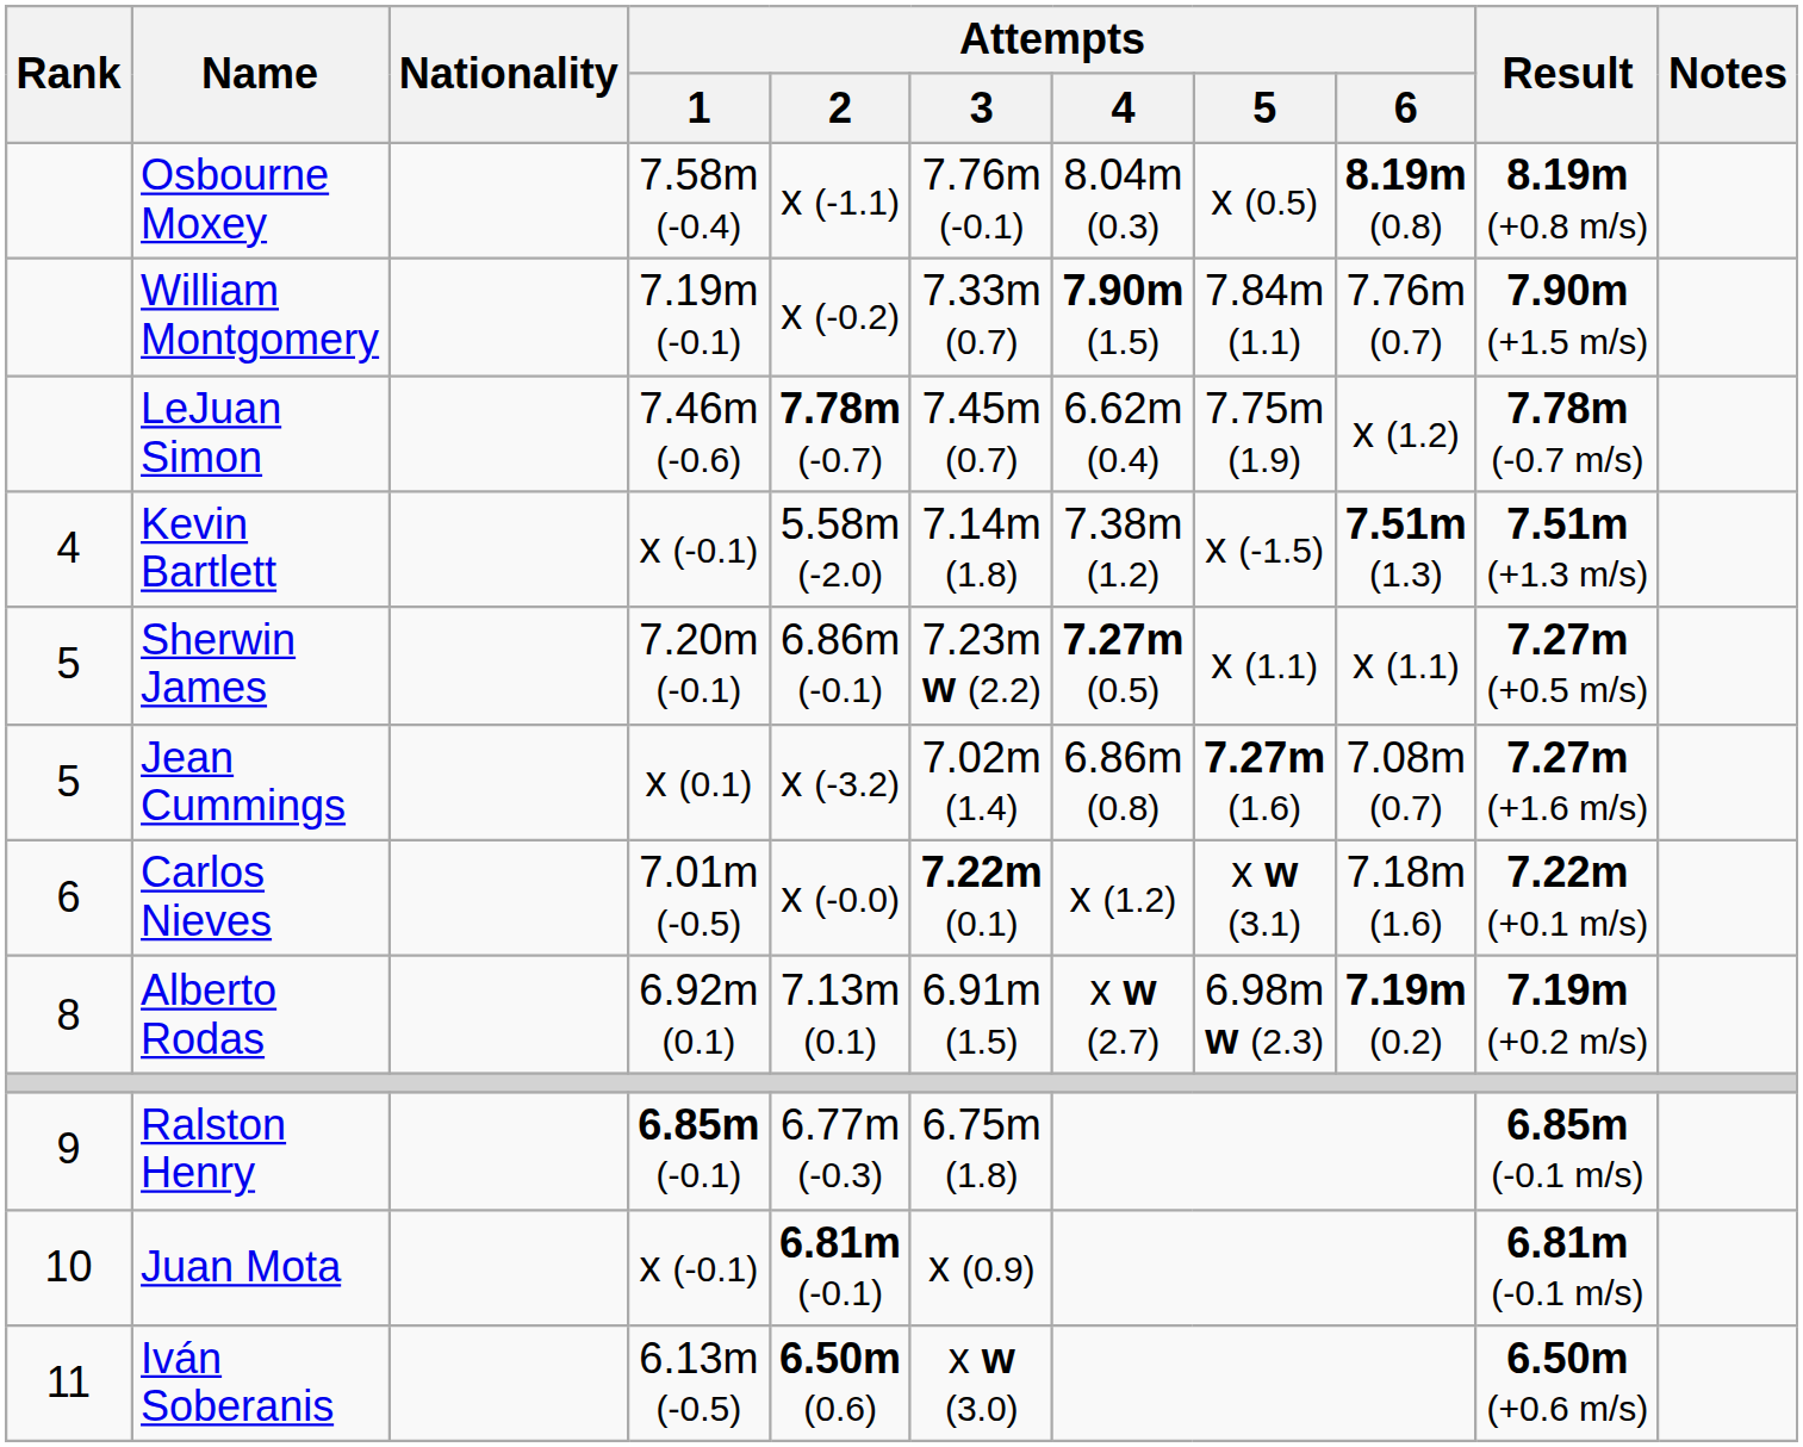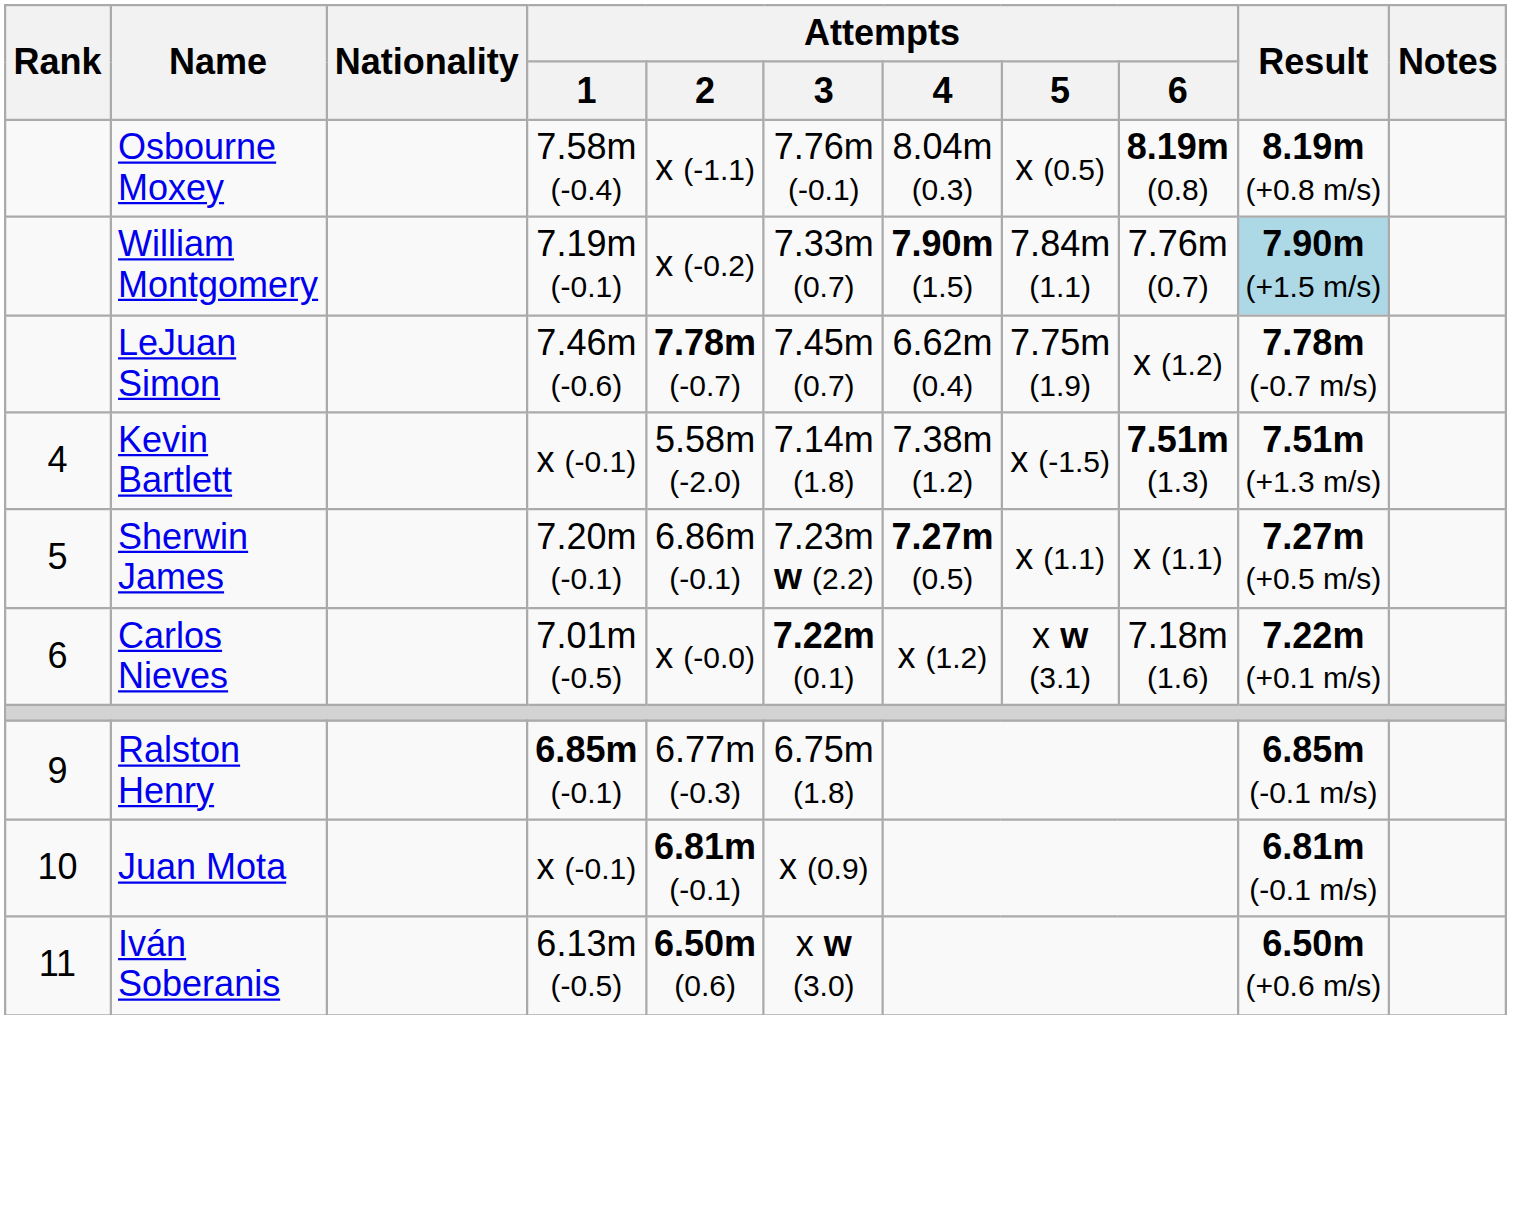 <table class="wikitable sortable" style="text-align:center">
 <tr>
 <th rowspan=2>Rank</th>
 <th rowspan=2>Name</th>
 <th rowspan=2>Nationality</th>
 <th colspan=6>Attempts</th>
 <th rowspan=2>Result</th>
 <th rowspan=2>Notes</th>
 </tr>
 <tr>
 <th>1</th>
 <th>2</th>
 <th>3</th>
 <th>4</th>
 <th>5</th>
 <th>6</th>
 </tr>
 <tr>
 <td align=center></td>
 <td align=left><a href='#'>Osbourne Moxey</a></td>
 <td align=left></td>
 <td>7.58m <small>(-0.4)</small></td>
 <td>x <small>(-1.1)</small></td>
 <td>7.76m <small>(-0.1)</small></td>
 <td>8.04m <small>(0.3)</small></td>
 <td>x <small>(0.5)</small></td>
 <td><strong>8.19m</strong> <small>(0.8)</small></td>
 <td><strong>8.19m</strong> <small>(+0.8 m/s)</small></td>
 <td></td>
 </tr>
 <tr>
 <td align=center></td>
 <td align=left><a href='#'>William Montgomery</a></td>
 <td align=left></td>
 <td>7.19m <small>(-0.1)</small></td>
 <td>x <small>(-0.2)</small></td>
 <td>7.33m <small>(0.7)</small></td>
 <td><strong>7.90m</strong> <small>(1.5)</small></td>
 <td>7.84m <small>(1.1)</small></td>
 <td>7.76m <small>(0.7)</small></td>
-<td><strong>7.90m</strong> <small>(+1.5 m/s)</small></td>
+<td style="background: lightblue;"><strong>7.90m</strong> <small>(+1.5 m/s)</small></td>
 <td></td>
 </tr>
 <tr>
 <td align=center></td>
 <td align=left><a href='#'>LeJuan Simon</a></td>
 <td align=left></td>
 <td>7.46m <small>(-0.6)</small></td>
 <td><strong>7.78m</strong> <small>(-0.7)</small></td>
 <td>7.45m <small>(0.7)</small></td>
 <td>6.62m <small>(0.4)</small></td>
 <td>7.75m <small>(1.9)</small></td>
 <td>x <small>(1.2)</small></td>
 <td><strong>7.78m</strong> <small>(-0.7 m/s)</small></td>
 <td></td>
 </tr>
 <tr>
 <td align=center>4</td>
 <td align=left><a href='#'>Kevin Bartlett</a></td>
 <td align=left></td>
 <td>x <small>(-0.1)</small></td>
 <td>5.58m <small>(-2.0)</small></td>
 <td>7.14m <small>(1.8)</small></td>
 <td>7.38m <small>(1.2)</small></td>
 <td>x <small>(-1.5)</small></td>
 <td><strong>7.51m</strong> <small>(1.3)</small></td>
 <td><strong>7.51m</strong> <small>(+1.3 m/s)</small></td>
 <td></td>
 </tr>
 <tr>
 <td align=center>5</td>
 <td align=left><a href='#'>Sherwin James</a></td>
 <td align=left></td>
 <td>7.20m <small>(-0.1)</small></td>
 <td>6.86m <small>(-0.1)</small></td>
 <td>7.23m <strong>w</strong> <small>(2.2)</small></td>
 <td><strong>7.27m</strong> <small>(0.5)</small></td>
 <td>x <small>(1.1)</small></td>
 <td>x <small>(1.1)</small></td>
 <td><strong>7.27m</strong> <small>(+0.5 m/s)</small></td>
 <td></td>
 </tr>
 <tr>
-<td align=center>5</td>
-<td align=left><a href='#'>Jean Cummings</a></td>
-<td align=left></td>
-<td>x <small>(0.1)</small></td>
-<td>x <small>(-3.2)</small></td>
-<td>7.02m <small>(1.4)</small></td>
-<td>6.86m <small>(0.8)</small></td>
-<td><strong>7.27m</strong> <small>(1.6)</small></td>
-<td>7.08m <small>(0.7)</small></td>
-<td><strong>7.27m</strong> <small>(+1.6 m/s)</small></td>
-<td></td>
-</tr>
-<tr>
 <td align=center>6</td>
 <td align=left><a href='#'>Carlos Nieves</a></td>
 <td align=left></td>
 <td>7.01m <small>(-0.5)</small></td>
 <td>x <small>(-0.0)</small></td>
 <td><strong>7.22m</strong> <small>(0.1)</small></td>
 <td>x <small>(1.2)</small></td>
 <td>x <strong>w</strong> <small>(3.1)</small></td>
 <td>7.18m <small>(1.6)</small></td>
 <td><strong>7.22m</strong> <small>(+0.1 m/s)</small></td>
-<td></td>
-</tr>
-<tr>
-<td align=center>8</td>
-<td align=left><a href='#'>Alberto Rodas</a></td>
-<td align=left></td>
-<td>6.92m <small>(0.1)</small></td>
-<td>7.13m <small>(0.1)</small></td>
-<td>6.91m <small>(1.5)</small></td>
-<td>x <strong>w</strong> <small>(2.7)</small></td>
-<td>6.98m <strong>w</strong> <small>(2.3)</small></td>
-<td><strong>7.19m</strong> <small>(0.2)</small></td>
-<td><strong>7.19m</strong> <small>(+0.2 m/s)</small></td>
 <td></td>
 </tr>
 <tr>
 <td colspan=11 bgcolor=lightgray></td>
 </tr>
 <tr>
 <td align=center>9</td>
 <td align=left><a href='#'>Ralston Henry</a></td>
 <td align=left></td>
 <td><strong>6.85m</strong> <small>(-0.1)</small></td>
 <td>6.77m <small>(-0.3)</small></td>
 <td>6.75m <small>(1.8)</small></td>
 <td colspan=3></td>
 <td><strong>6.85m</strong> <small>(-0.1 m/s)</small></td>
 <td></td>
 </tr>
 <tr>
 <td align=center>10</td>
 <td align=left><a href='#'>Juan Mota</a></td>
 <td align=left></td>
 <td>x <small>(-0.1)</small></td>
 <td><strong>6.81m</strong> <small>(-0.1)</small></td>
 <td>x <small>(0.9)</small></td>
 <td colspan=3></td>
 <td><strong>6.81m</strong> <small>(-0.1 m/s)</small></td>
 <td></td>
 </tr>
 <tr>
 <td align=center>11</td>
 <td align=left><a href='#'>Iván Soberanis</a></td>
 <td align=left></td>
 <td>6.13m <small>(-0.5)</small></td>
 <td><strong>6.50m</strong> <small>(0.6)</small></td>
 <td>x <strong>w</strong> <small>(3.0)</small></td>
 <td colspan=3></td>
 <td><strong>6.50m</strong> <small>(+0.6 m/s)</small></td>
 <td></td>
 </tr>
 </table>
